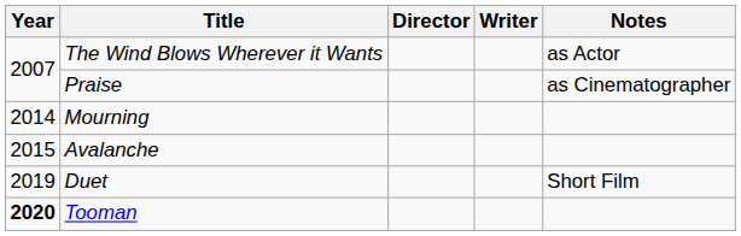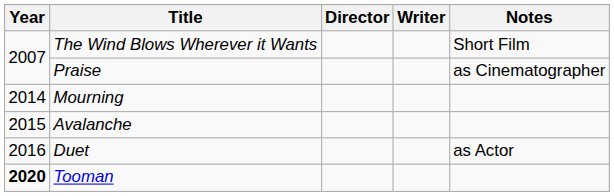 <table class="wikitable sortable">
 <tr>
 <th>Year</th>
 <th>Title</th>
 <th>Director</th>
 <th>Writer</th>
 <th>Notes</th>
 </tr>
 <tr>
 <td rowspan="2">2007</td>
 <td><em>The Wind Blows Wherever it Wants</em></td>
 <td></td>
 <td></td>
-<td>as Actor</td>
+<td>Short Film</td>
 </tr>
 <tr>
 <td><em>Praise</em></td>
 <td></td>
 <td></td>
 <td>as Cinematographer</td>
 </tr>
 <tr>
 <td>2014</td>
 <td><em>Mourning</em></td>
 <td></td>
 <td></td>
 <td></td>
 </tr>
 <tr>
 <td>2015</td>
 <td><em>Avalanche</em></td>
 <td></td>
 <td></td>
 <td></td>
 </tr>
 <tr>
-<td>2019</td>
+<td>2016</td>
 <td><em>Duet</em></td>
 <td></td>
 <td></td>
-<td>Short Film</td>
+<td>as Actor</td>
 </tr>
 <tr>
 <td><strong>2020</strong></td>
 <td><em><a href='#'>Tooman</a></em></td>
 <td></td>
 <td></td>
 <td></td>
 </tr>
 </table>
